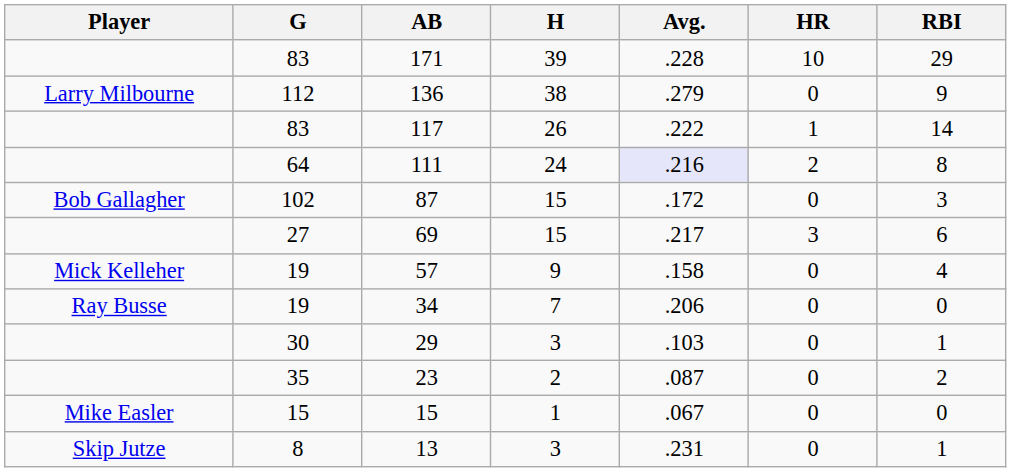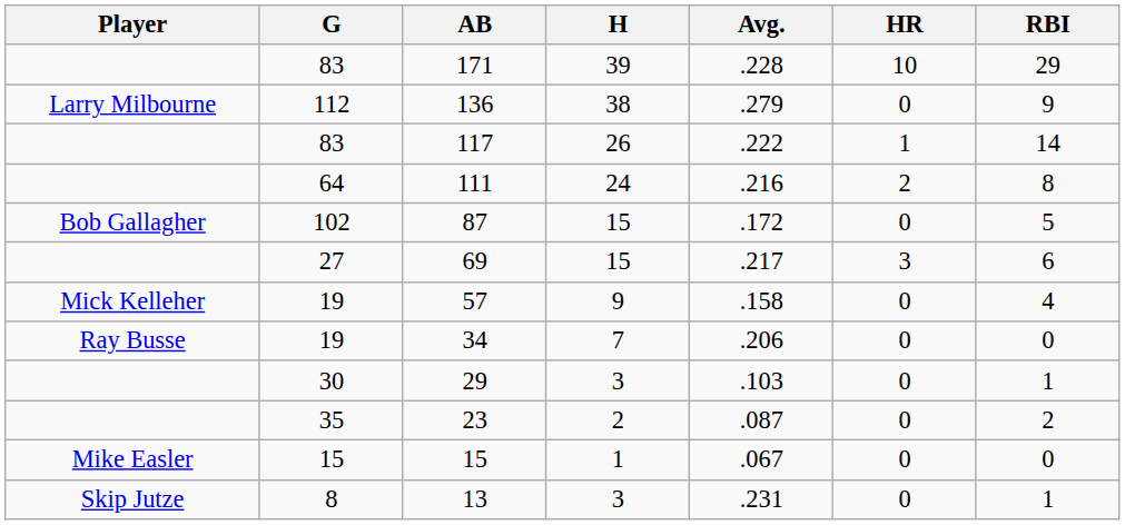 <table class="wikitable sortable">
 <tr>
 <th bgcolor="#DDDDFF" width="16%">Player</th>
 <th bgcolor="#DDDDFF" width="9%">G</th>
 <th bgcolor="#DDDDFF" width="9%">AB</th>
 <th bgcolor="#DDDDFF" width="9%">H</th>
 <th bgcolor="#DDDDFF" width="9%">Avg.</th>
 <th bgcolor="#DDDDFF" width="9%">HR</th>
 <th bgcolor="#DDDDFF" width="9%">RBI</th>
 </tr>
 <tr align="center">
 <td></td>
 <td>83</td>
 <td>171</td>
 <td>39</td>
 <td>.228</td>
 <td>10</td>
 <td>29</td>
 </tr>
 <tr align="center">
 <td><a href='#'>Larry Milbourne</a></td>
 <td>112</td>
 <td>136</td>
 <td>38</td>
 <td>.279</td>
 <td>0</td>
 <td>9</td>
 </tr>
 <tr align="center">
 <td></td>
 <td>83</td>
 <td>117</td>
 <td>26</td>
 <td>.222</td>
 <td>1</td>
 <td>14</td>
 </tr>
 <tr align="center">
 <td></td>
 <td>64</td>
 <td>111</td>
 <td>24</td>
-<td style="background: lavender;">.216</td>
+<td>.216</td>
 <td>2</td>
 <td>8</td>
 </tr>
 <tr align="center">
 <td><a href='#'>Bob Gallagher</a></td>
 <td>102</td>
 <td>87</td>
 <td>15</td>
 <td>.172</td>
 <td>0</td>
-<td>3</td>
+<td>5</td>
 </tr>
 <tr align="center">
 <td></td>
 <td>27</td>
 <td>69</td>
 <td>15</td>
 <td>.217</td>
 <td>3</td>
 <td>6</td>
 </tr>
 <tr align="center">
 <td><a href='#'>Mick Kelleher</a></td>
 <td>19</td>
 <td>57</td>
 <td>9</td>
 <td>.158</td>
 <td>0</td>
 <td>4</td>
 </tr>
 <tr align="center">
 <td><a href='#'>Ray Busse</a></td>
 <td>19</td>
 <td>34</td>
 <td>7</td>
 <td>.206</td>
 <td>0</td>
 <td>0</td>
 </tr>
 <tr align="center">
 <td></td>
 <td>30</td>
 <td>29</td>
 <td>3</td>
 <td>.103</td>
 <td>0</td>
 <td>1</td>
 </tr>
 <tr align="center">
 <td></td>
 <td>35</td>
 <td>23</td>
 <td>2</td>
 <td>.087</td>
 <td>0</td>
 <td>2</td>
 </tr>
 <tr align="center">
 <td><a href='#'>Mike Easler</a></td>
 <td>15</td>
 <td>15</td>
 <td>1</td>
 <td>.067</td>
 <td>0</td>
 <td>0</td>
 </tr>
 <tr align="center">
 <td><a href='#'>Skip Jutze</a></td>
 <td>8</td>
 <td>13</td>
 <td>3</td>
 <td>.231</td>
 <td>0</td>
 <td>1</td>
 </tr>
 </table>
